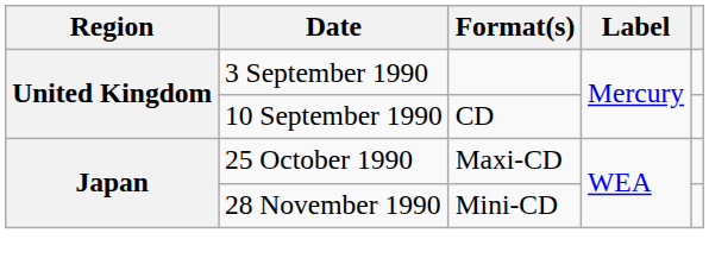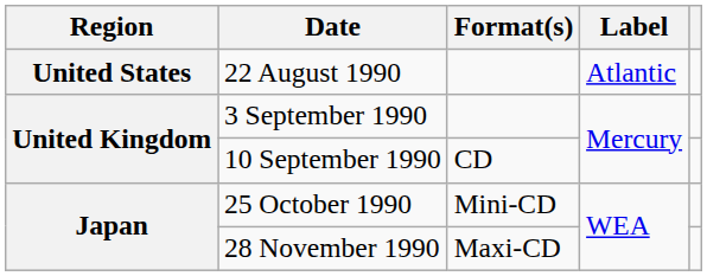 <table class="wikitable plainrowheaders">
 <tr>
 <th scope="col">Region</th>
 <th scope="col">Date</th>
 <th scope="col">Format(s)</th>
 <th scope="col">Label</th>
 <th scope="col"></th>
+</tr>
+<tr>
+<th scope="row">United States</th>
+<td>22 August 1990</td>
+<td></td>
+<td><a href='#'>Atlantic</a></td>
+<td></td>
 </tr>
 <tr>
 <th scope="row" rowspan="2">United Kingdom</th>
 <td>3 September 1990</td>
 <td></td>
 <td rowspan="2"><a href='#'>Mercury</a></td>
 <td></td>
 </tr>
 <tr>
 <td>10 September 1990</td>
 <td>CD</td>
 <td></td>
 </tr>
 <tr>
 <th scope="row" rowspan="2">Japan</th>
 <td>25 October 1990</td>
-<td>Maxi-CD</td>
+<td>Mini-CD</td>
 <td rowspan="2"><a href='#'>WEA</a></td>
 <td></td>
 </tr>
 <tr>
 <td>28 November 1990</td>
-<td>Mini-CD</td>
+<td>Maxi-CD</td>
 <td></td>
 </tr>
 </table>
